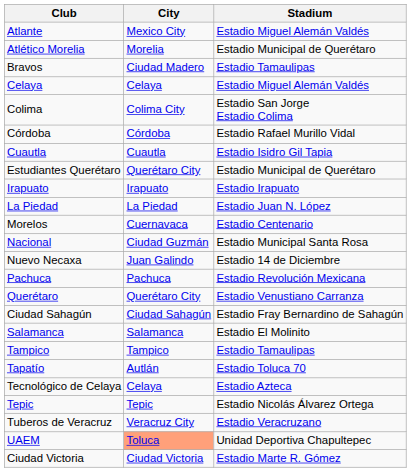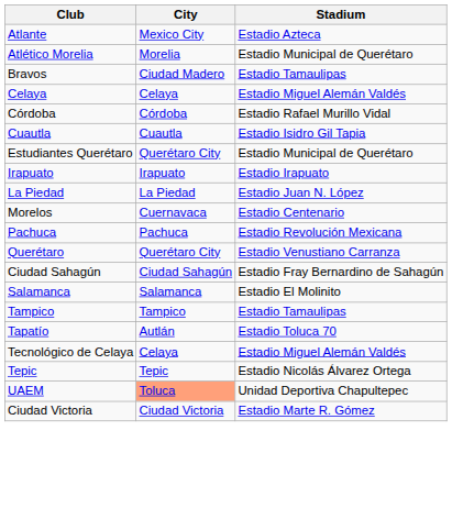 <table class="wikitable sortable">
 <tr>
 <th>Club</th>
 <th>City</th>
 <th>Stadium</th>
 </tr>
 <tr>
 <td><a href='#'>Atlante</a></td>
 <td><a href='#'>Mexico City</a></td>
-<td><a href='#'>Estadio Miguel Alemán Valdés</a></td>
+<td><a href='#'>Estadio Azteca</a></td>
 </tr>
 <tr>
 <td><a href='#'>Atlético Morelia</a></td>
 <td><a href='#'>Morelia</a></td>
 <td>Estadio Municipal de Querétaro</td>
 </tr>
 <tr>
 <td>Bravos</td>
 <td><a href='#'>Ciudad Madero</a></td>
 <td><a href='#'>Estadio Tamaulipas</a></td>
 </tr>
 <tr>
 <td><a href='#'>Celaya</a></td>
 <td><a href='#'>Celaya</a></td>
 <td><a href='#'>Estadio Miguel Alemán Valdés</a></td>
-</tr>
-<tr>
-<td>Colima</td>
-<td><a href='#'>Colima City</a></td>
-<td>Estadio San Jorge<br><a href='#'>Estadio Colima</a></td>
 </tr>
 <tr>
 <td>Córdoba</td>
 <td><a href='#'>Córdoba</a></td>
 <td>Estadio Rafael Murillo Vidal</td>
 </tr>
 <tr>
 <td><a href='#'>Cuautla</a></td>
 <td><a href='#'>Cuautla</a></td>
 <td><a href='#'>Estadio Isidro Gil Tapia</a></td>
 </tr>
 <tr>
 <td>Estudiantes Querétaro</td>
 <td><a href='#'>Querétaro City</a></td>
 <td>Estadio Municipal de Querétaro</td>
 </tr>
 <tr>
 <td><a href='#'>Irapuato</a></td>
 <td><a href='#'>Irapuato</a></td>
 <td><a href='#'>Estadio Irapuato</a></td>
 </tr>
 <tr>
 <td><a href='#'>La Piedad</a></td>
 <td><a href='#'>La Piedad</a></td>
 <td><a href='#'>Estadio Juan N. López</a></td>
 </tr>
 <tr>
 <td>Morelos</td>
 <td><a href='#'>Cuernavaca</a></td>
 <td><a href='#'>Estadio Centenario</a></td>
-</tr>
-<tr>
-<td><a href='#'>Nacional</a></td>
-<td><a href='#'>Ciudad Guzmán</a></td>
-<td>Estadio Municipal Santa Rosa</td>
-</tr>
-<tr>
-<td>Nuevo Necaxa</td>
-<td><a href='#'>Juan Galindo</a></td>
-<td>Estadio 14 de Diciembre</td>
 </tr>
 <tr>
 <td><a href='#'>Pachuca</a></td>
 <td><a href='#'>Pachuca</a></td>
 <td><a href='#'>Estadio Revolución Mexicana</a></td>
 </tr>
 <tr>
 <td><a href='#'>Querétaro</a></td>
 <td><a href='#'>Querétaro City</a></td>
 <td><a href='#'>Estadio Venustiano Carranza</a></td>
 </tr>
 <tr>
 <td>Ciudad Sahagún</td>
 <td><a href='#'>Ciudad Sahagún</a></td>
 <td>Estadio Fray Bernardino de Sahagún</td>
 </tr>
 <tr>
 <td><a href='#'>Salamanca</a></td>
 <td><a href='#'>Salamanca</a></td>
 <td>Estadio El Molinito</td>
 </tr>
 <tr>
 <td><a href='#'>Tampico</a></td>
 <td><a href='#'>Tampico</a></td>
 <td><a href='#'>Estadio Tamaulipas</a></td>
 </tr>
 <tr>
 <td><a href='#'>Tapatío</a></td>
 <td><a href='#'>Autlán</a></td>
 <td><a href='#'>Estadio Toluca 70</a></td>
 </tr>
 <tr>
 <td>Tecnológico de Celaya</td>
 <td><a href='#'>Celaya</a></td>
-<td><a href='#'>Estadio Azteca</a></td>
+<td><a href='#'>Estadio Miguel Alemán Valdés</a></td>
 </tr>
 <tr>
 <td><a href='#'>Tepic</a></td>
 <td><a href='#'>Tepic</a></td>
 <td>Estadio Nicolás Álvarez Ortega</td>
-</tr>
-<tr>
-<td>Tuberos de Veracruz</td>
-<td><a href='#'>Veracruz City</a></td>
-<td><a href='#'>Estadio Veracruzano</a></td>
 </tr>
 <tr>
 <td><a href='#'>UAEM</a></td>
 <td style="background: lightsalmon;"><a href='#'>Toluca</a></td>
 <td>Unidad Deportiva Chapultepec</td>
 </tr>
 <tr>
 <td>Ciudad Victoria</td>
 <td><a href='#'>Ciudad Victoria</a></td>
 <td><a href='#'>Estadio Marte R. Gómez</a></td>
 </tr>
 </table>
